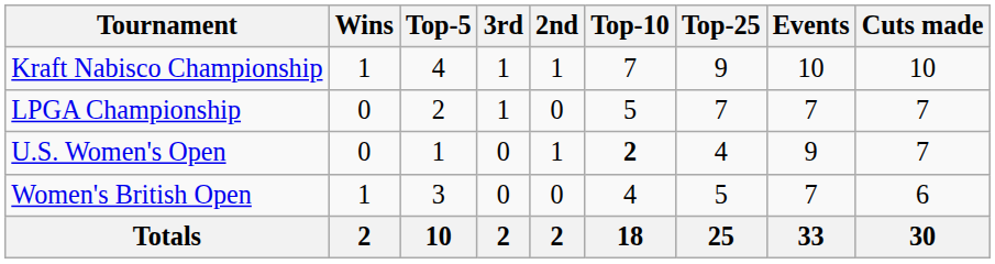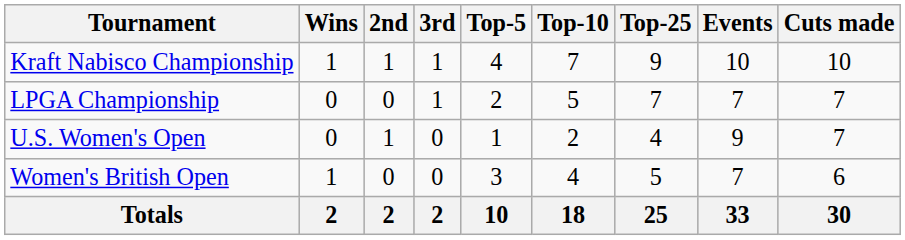 <table class=wikitable style=text-align:center>
 <tr>
 <th>Tournament</th>
 <th>Wins</th>
+<th>2nd</th>
+<th>3rd</th>
 <th>Top-5</th>
-<th>3rd</th>
-<th>2nd</th>
 <th>Top-10</th>
 <th>Top-25</th>
 <th>Events</th>
 <th>Cuts made</th>
 </tr>
 <tr>
 <td align=left><a href='#'>Kraft Nabisco Championship</a></td>
 <td>1</td>
-<td>4</td>
 <td>1</td>
 <td>1</td>
+<td>4</td>
 <td>7</td>
 <td>9</td>
 <td>10</td>
 <td>10</td>
 </tr>
 <tr>
 <td align=left><a href='#'>LPGA Championship</a></td>
 <td>0</td>
+<td>0</td>
+<td>1</td>
 <td>2</td>
-<td>1</td>
-<td>0</td>
 <td>5</td>
 <td>7</td>
 <td>7</td>
 <td>7</td>
 </tr>
 <tr>
 <td align=left><a href='#'>U.S. Women's Open</a></td>
 <td>0</td>
 <td>1</td>
 <td>0</td>
 <td>1</td>
-<td><strong>2</strong></td>
+<td>2</td>
 <td>4</td>
 <td>9</td>
 <td>7</td>
 </tr>
 <tr>
 <td align=left><a href='#'>Women's British Open</a></td>
 <td>1</td>
-<td>3</td>
 <td>0</td>
 <td>0</td>
+<td>3</td>
 <td>4</td>
 <td>5</td>
 <td>7</td>
 <td>6</td>
 </tr>
 <tr>
 <th>Totals</th>
 <th>2</th>
-<th>10</th>
 <th>2</th>
 <th>2</th>
+<th>10</th>
 <th>18</th>
 <th>25</th>
 <th>33</th>
 <th>30</th>
 </tr>
 </table>
